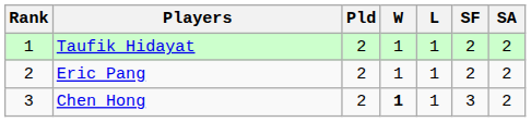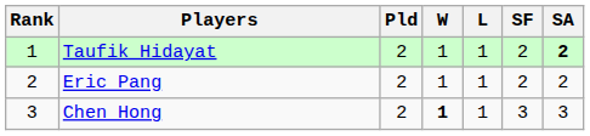 <table class="wikitable" style="font-size:90%; text-align:center">
 <tr>
 <th width="20">Rank</th>
 <th width="200">Players</th>
 <th width="20">Pld</th>
 <th width="20">W</th>
 <th width="20">L</th>
 <th width="20">SF</th>
 <th width="20">SA</th>
 </tr>
 <tr bgcolor="#ccffcc">
 <td>1</td>
 <td align="left"> <a href='#'>Taufik Hidayat</a></td>
 <td>2</td>
 <td>1</td>
 <td>1</td>
 <td>2</td>
-<td>2</td>
+<td><strong>2</strong></td>
 </tr>
 <tr>
 <td>2</td>
 <td align="left"> <a href='#'>Eric Pang</a></td>
 <td>2</td>
 <td>1</td>
 <td>1</td>
 <td>2</td>
 <td>2</td>
 </tr>
 <tr>
 <td>3</td>
 <td align="left"> <a href='#'>Chen Hong</a></td>
 <td>2</td>
 <td><strong>1</strong></td>
 <td>1</td>
 <td>3</td>
-<td>2</td>
+<td>3</td>
 </tr>
 </table>
